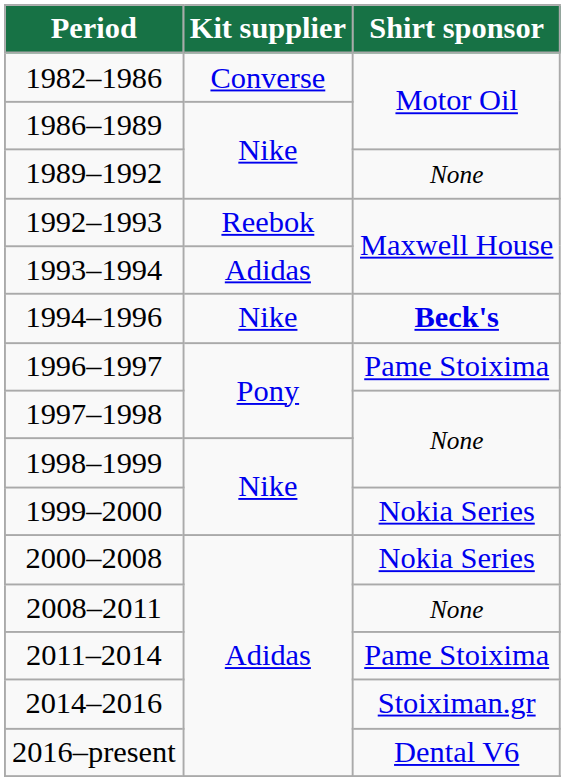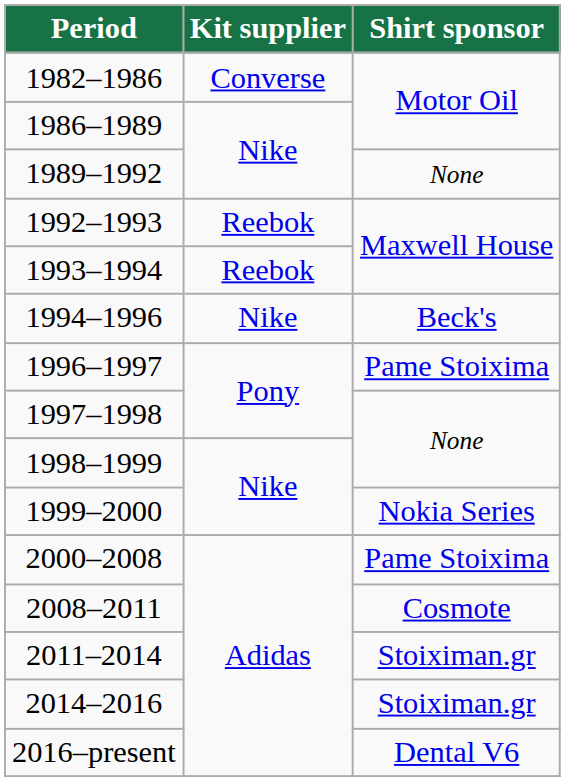 <table class="wikitable" style="text-align: center">
 <tr>
 <th style="color:#fff; background:#177245;">Period</th>
 <th style="color:#fff; background:#177245;">Kit supplier</th>
 <th style="color:#fff; background:#177245;">Shirt sponsor</th>
 </tr>
 <tr>
 <td>1982–1986</td>
 <td><a href='#'>Converse</a></td>
 <td rowspan=2><a href='#'>Motor Oil</a></td>
 </tr>
 <tr>
 <td>1986–1989</td>
 <td rowspan=2><a href='#'>Nike</a></td>
 </tr>
 <tr>
 <td>1989–1992</td>
 <td rowspan=><small><em>None</em></small></td>
 </tr>
 <tr>
 <td>1992–1993</td>
 <td><a href='#'>Reebok</a></td>
 <td rowspan=2><a href='#'>Maxwell House</a></td>
 </tr>
 <tr>
 <td>1993–1994</td>
-<td><a href='#'>Adidas</a></td>
+<td><a href='#'>Reebok</a></td>
 </tr>
 <tr>
 <td>1994–1996</td>
 <td><a href='#'>Nike</a></td>
-<td><strong><a href='#'>Beck's</a></strong></td>
+<td><a href='#'>Beck's</a></td>
 </tr>
 <tr>
 <td>1996–1997</td>
 <td rowspan=2><a href='#'>Pony</a></td>
 <td><a href='#'>Pame Stoixima</a></td>
 </tr>
 <tr>
 <td>1997–1998</td>
 <td rowspan=2><small><em>None</em></small></td>
 </tr>
 <tr>
 <td>1998–1999</td>
 <td rowspan=2><a href='#'>Nike</a></td>
 </tr>
 <tr>
 <td>1999–2000</td>
 <td><a href='#'>Nokia Series</a></td>
 </tr>
 <tr>
 <td>2000–2008</td>
 <td rowspan=5><a href='#'>Adidas</a></td>
-<td><a href='#'>Nokia Series</a></td>
+<td><a href='#'>Pame Stoixima</a></td>
 </tr>
 <tr>
 <td>2008–2011</td>
-<td rowspan=><small><em>None</em></small></td>
+<td><a href='#'>Cosmote</a></td>
 </tr>
 <tr>
 <td>2011–2014</td>
-<td><a href='#'>Pame Stoixima</a></td>
+<td><a href='#'>Stoiximan.gr</a></td>
 </tr>
 <tr>
 <td>2014–2016</td>
 <td><a href='#'>Stoiximan.gr</a></td>
 </tr>
 <tr>
 <td>2016–present</td>
 <td><a href='#'>Dental V6</a></td>
 </tr>
 <tr>
 </tr>
 </table>
